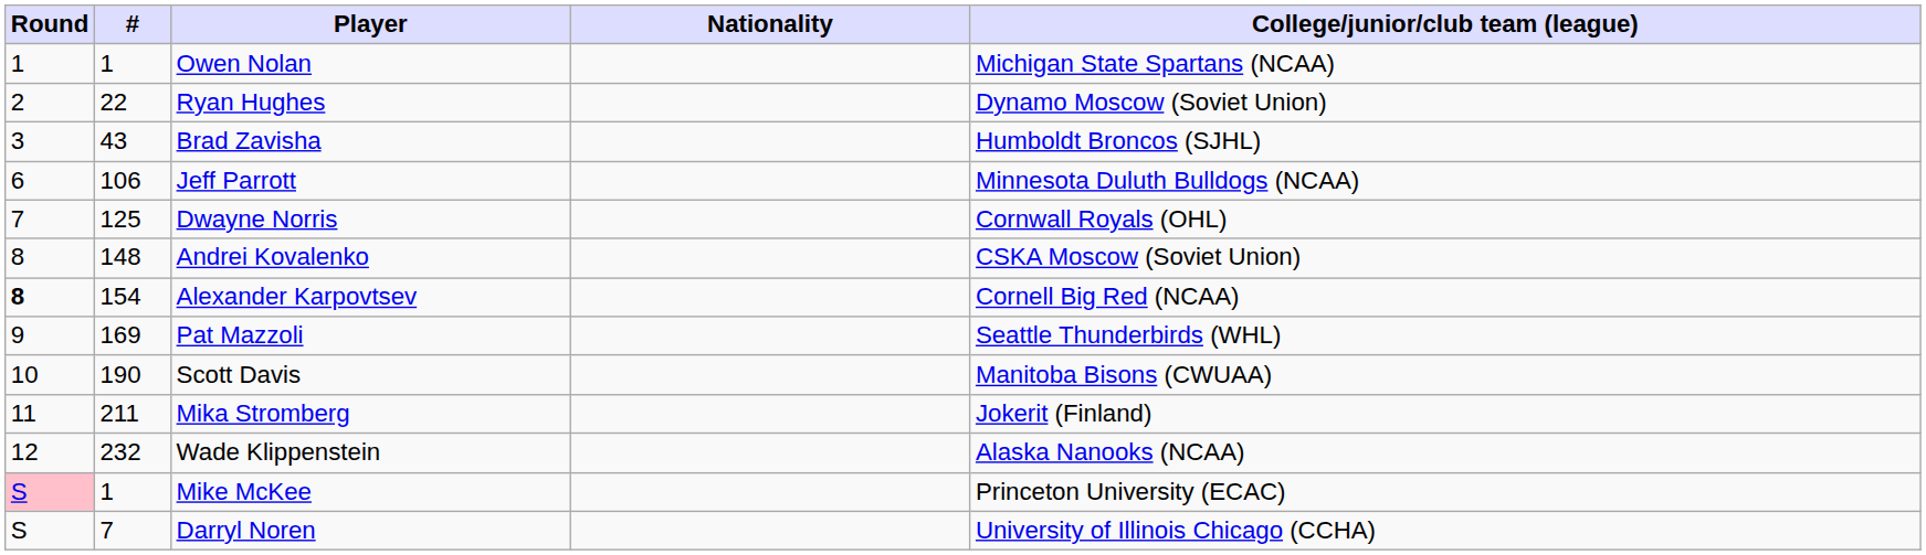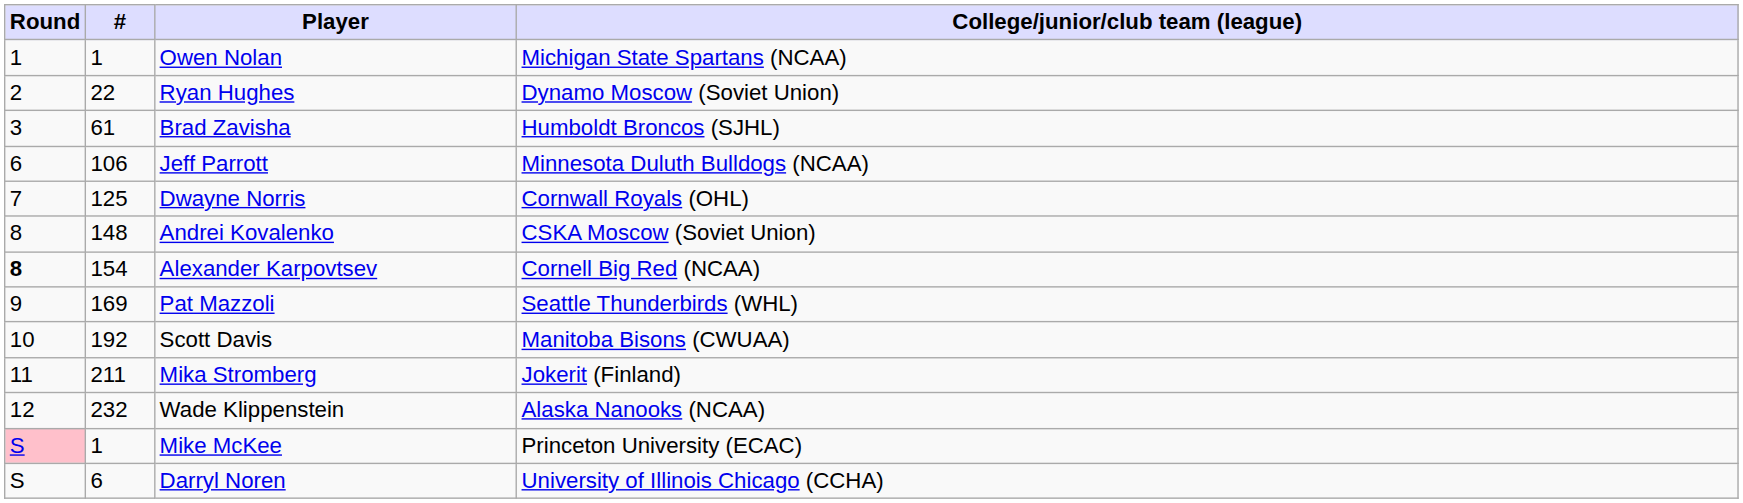 <table class="wikitable">
 <tr style="text-align:center;">
 <th style="background:#ddf; width:4.0%;">Round</th>
 <th style="background:#ddf; width:4.0%;">#</th>
 <th style="background:#ddf; width:21.0%;">Player</th>
-<th style="background:#ddf; width:21.0%;">Nationality</th>
 <th style="background:#ddf; width:100.0%;">College/junior/club team (league)</th>
 </tr>
 <tr>
 <td>1</td>
 <td>1</td>
 <td><a href='#'>Owen Nolan</a></td>
-<td></td>
 <td><a href='#'>Michigan State Spartans</a> (NCAA)</td>
 </tr>
 <tr>
 <td>2</td>
 <td>22</td>
 <td><a href='#'>Ryan Hughes</a></td>
-<td></td>
 <td><a href='#'>Dynamo Moscow</a> (Soviet Union)</td>
 </tr>
 <tr>
 <td>3</td>
-<td>43</td>
+<td>61</td>
 <td><a href='#'>Brad Zavisha</a></td>
-<td></td>
 <td><a href='#'>Humboldt Broncos</a> (SJHL)</td>
 </tr>
 <tr>
 <td>6</td>
 <td>106</td>
 <td><a href='#'>Jeff Parrott</a></td>
-<td></td>
 <td><a href='#'>Minnesota Duluth Bulldogs</a> (NCAA)</td>
 </tr>
 <tr>
 <td>7</td>
 <td>125</td>
 <td><a href='#'>Dwayne Norris</a></td>
-<td></td>
 <td><a href='#'>Cornwall Royals</a> (OHL)</td>
 </tr>
 <tr>
 <td>8</td>
 <td>148</td>
 <td><a href='#'>Andrei Kovalenko</a></td>
-<td></td>
 <td><a href='#'>CSKA Moscow</a> (Soviet Union)</td>
 </tr>
 <tr>
 <td><strong>8</strong></td>
 <td>154</td>
 <td><a href='#'>Alexander Karpovtsev</a></td>
-<td></td>
 <td><a href='#'>Cornell Big Red</a> (NCAA)</td>
 </tr>
 <tr>
 <td>9</td>
 <td>169</td>
 <td><a href='#'>Pat Mazzoli</a></td>
-<td></td>
 <td><a href='#'>Seattle Thunderbirds</a> (WHL)</td>
 </tr>
 <tr>
 <td>10</td>
-<td>190</td>
+<td>192</td>
 <td>Scott Davis</td>
-<td></td>
 <td><a href='#'>Manitoba Bisons</a> (CWUAA)</td>
 </tr>
 <tr>
 <td>11</td>
 <td>211</td>
 <td><a href='#'>Mika Stromberg</a></td>
-<td></td>
 <td><a href='#'>Jokerit</a> (Finland)</td>
 </tr>
 <tr>
 <td>12</td>
 <td>232</td>
 <td>Wade Klippenstein</td>
-<td></td>
 <td><a href='#'>Alaska Nanooks</a> (NCAA)</td>
 </tr>
 <tr>
 <td style="background: pink;"><a href='#'>S</a></td>
 <td>1</td>
 <td><a href='#'>Mike McKee</a></td>
-<td></td>
 <td>Princeton University (ECAC)</td>
 </tr>
 <tr>
 <td>S</td>
-<td>7</td>
+<td>6</td>
 <td><a href='#'>Darryl Noren</a></td>
-<td></td>
 <td><a href='#'>University of Illinois Chicago</a> (CCHA)</td>
 </tr>
 </table>
